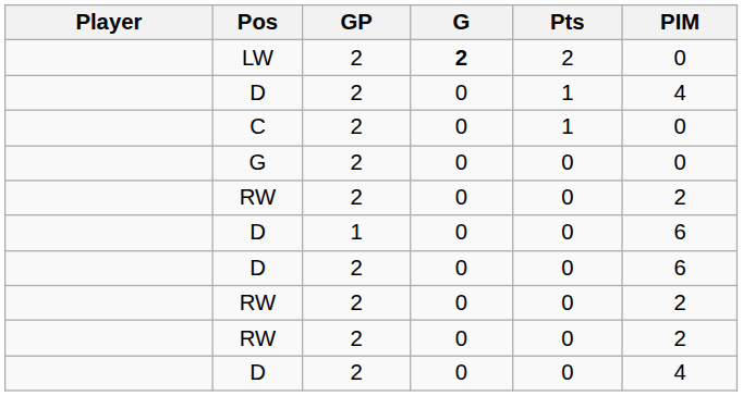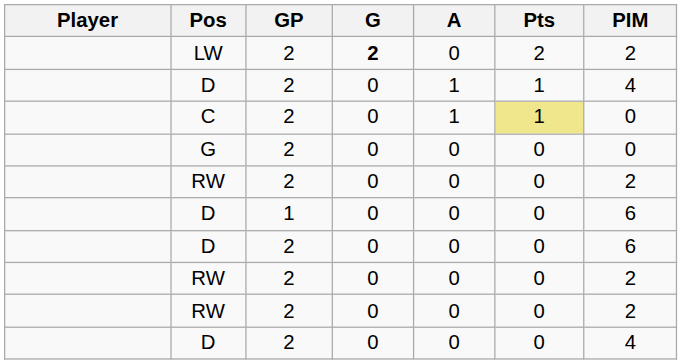 <table class="wikitable sortable" width="60%">
 <tr ALIGN="center">
 <th bgcolor="#DDDDFF" width="10%">Player</th>
 <th bgcolor="#DDDDFF" width="3%" title="Position">Pos</th>
 <th bgcolor="#DDDDFF" width="5%" title="Games played">GP</th>
 <th bgcolor="#DDDDFF" width="5%" title="Goals">G</th>
+<th bgcolor="#DDDDFF" width="5%" title="Assists">A</th>
 <th bgcolor="#DDDDFF" width="5%" title="Points">Pts</th>
 <th bgcolor="#DDDDFF" width="5%" title="Penalties in Minutes">PIM</th>
 </tr>
 <tr align="center">
 <td align="right"></td>
 <td>LW</td>
 <td>2</td>
 <td><strong>2</strong></td>
+<td>0</td>
 <td>2</td>
-<td>0</td>
+<td>2</td>
 </tr>
 <tr align="center">
 <td align="right"></td>
 <td>D</td>
 <td>2</td>
 <td>0</td>
+<td>1</td>
 <td>1</td>
 <td>4</td>
 </tr>
 <tr align="center">
 <td align="right"></td>
 <td>C</td>
 <td>2</td>
 <td>0</td>
 <td>1</td>
+<td style="background: khaki;">1</td>
 <td>0</td>
 </tr>
 <tr align="center">
 <td align="right"></td>
 <td>G</td>
 <td>2</td>
+<td>0</td>
 <td>0</td>
 <td>0</td>
 <td>0</td>
 </tr>
 <tr align="center">
 <td align="right"></td>
 <td>RW</td>
 <td>2</td>
 <td>0</td>
 <td>0</td>
+<td>0</td>
 <td>2</td>
 </tr>
 <tr align="center">
 <td align="right"></td>
 <td>D</td>
 <td>1</td>
+<td>0</td>
 <td>0</td>
 <td>0</td>
 <td>6</td>
 </tr>
 <tr align="center">
 <td align="right"></td>
 <td>D</td>
 <td>2</td>
 <td>0</td>
 <td>0</td>
+<td>0</td>
 <td>6</td>
 </tr>
 <tr align="center">
 <td align="right"></td>
 <td>RW</td>
 <td>2</td>
+<td>0</td>
 <td>0</td>
 <td>0</td>
 <td>2</td>
 </tr>
 <tr align="center">
 <td align="right"></td>
 <td>RW</td>
 <td>2</td>
 <td>0</td>
 <td>0</td>
+<td>0</td>
 <td>2</td>
 </tr>
 <tr align="center">
 <td align="right"></td>
 <td>D</td>
 <td>2</td>
 <td>0</td>
 <td>0</td>
+<td>0</td>
 <td>4</td>
 </tr>
 </table>
